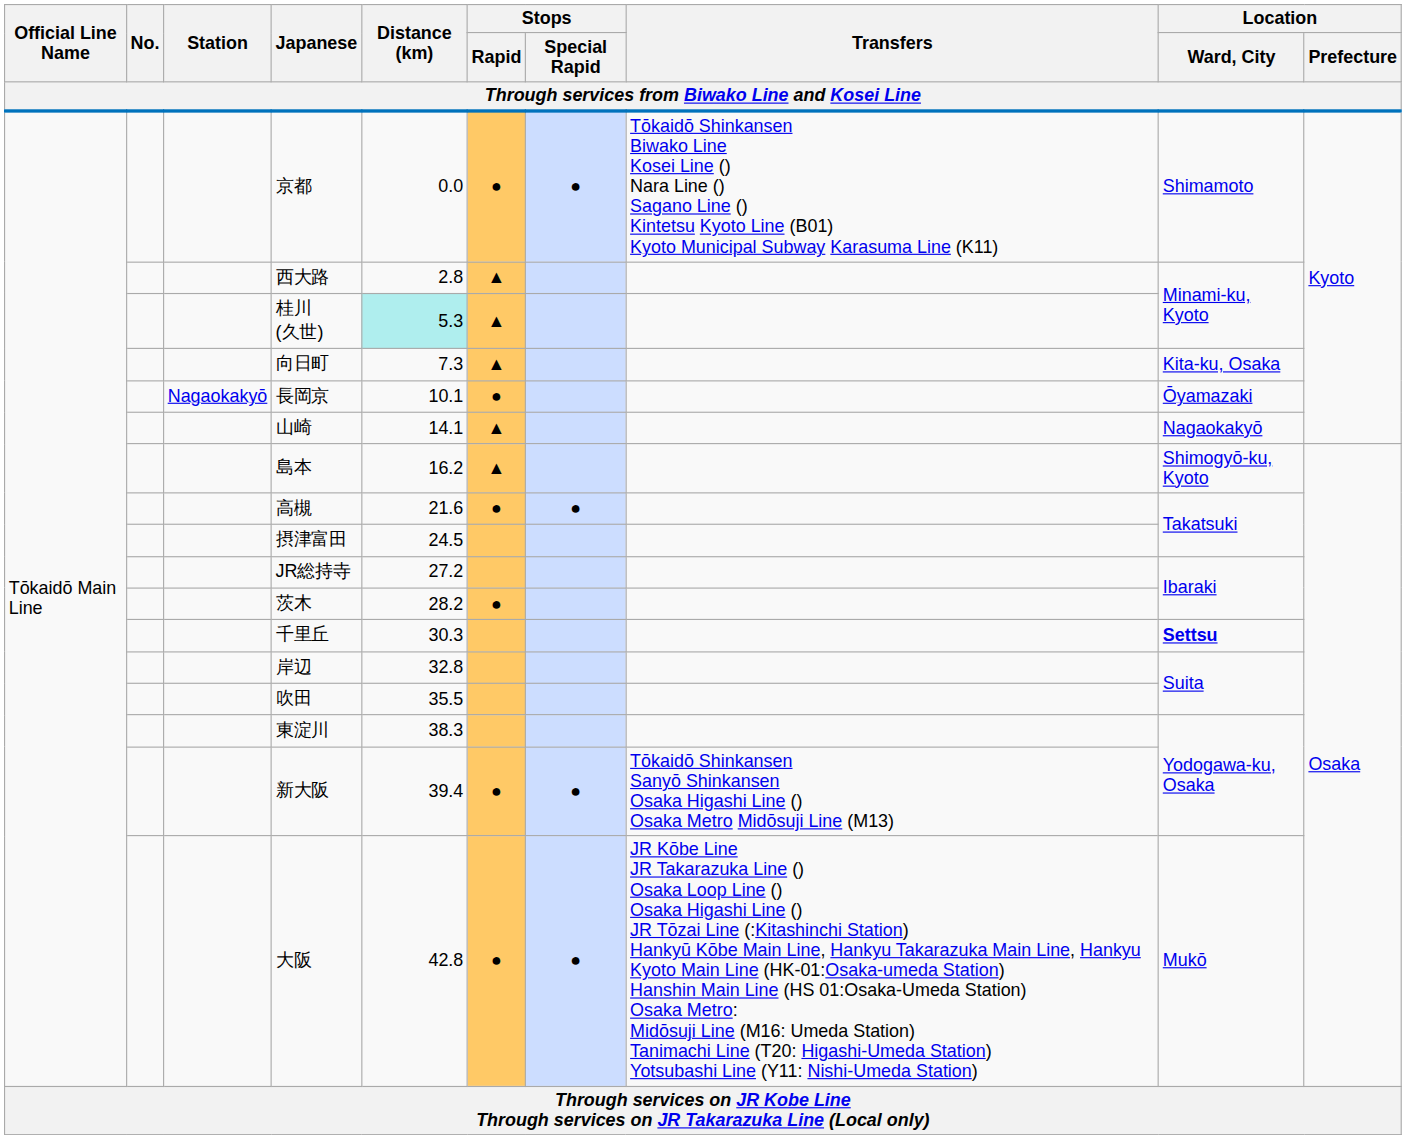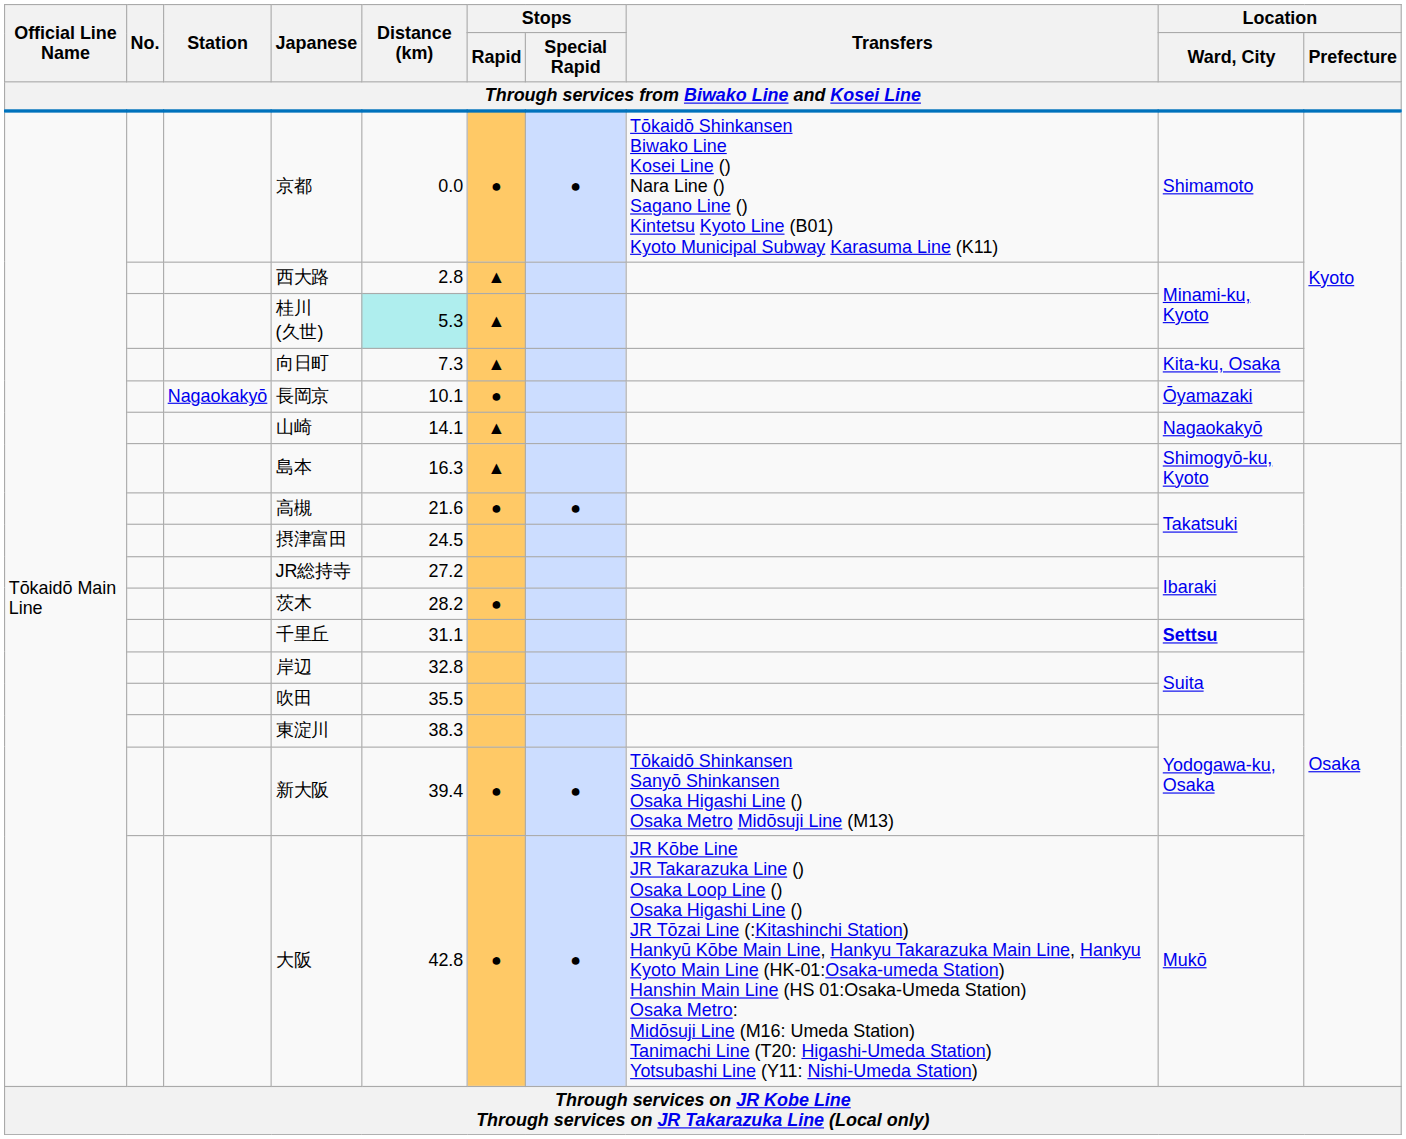 <table class="wikitable">
 <tr>
 <th rowspan="2">Official Line Name</th>
 <th rowspan="2">No.</th>
 <th rowspan="2">Station</th>
 <th rowspan="2">Japanese</th>
 <th rowspan="2">Distance (km)</th>
 <th colspan="2">Stops</th>
 <th rowspan="2">Transfers</th>
 <th colspan="2">Location</th>
 </tr>
 <tr>
 <th>Rapid</th>
 <th>Special Rapid</th>
 <th>Ward, City</th>
 <th>Prefecture</th>
 </tr>
 <tr>
 <th colspan="10" style="border-bottom:solid 3px #0072bc;"><em>Through services from <a href='#'>Biwako Line</a> and <a href='#'>Kosei Line</a></em></th>
 </tr>
 <tr>
 <td rowspan="17">Tōkaidō Main Line</td>
 <td></td>
 <td></td>
 <td>京都</td>
 <td style="text-align:right">0.0</td>
 <td style="background-color:#ffc966;" align="center">●</td>
 <td style="background-color:#cdf;" align="center">●</td>
 <td> <a href='#'>Tōkaidō Shinkansen</a><br> <a href='#'>Biwako Line</a><br> <a href='#'>Kosei Line</a> ()<br> Nara Line ()<br> <a href='#'>Sagano Line</a> ()<br> <a href='#'>Kintetsu</a> <a href='#'>Kyoto Line</a> (B01)<br>  <a href='#'>Kyoto Municipal Subway</a> <a href='#'>Karasuma Line</a> (K11)</td>
 <td><a href='#'>Shimamoto</a></td>
 <td rowspan="6"><a href='#'>Kyoto</a></td>
 </tr>
 <tr>
 <td></td>
 <td></td>
 <td>西大路</td>
 <td style="text-align:right">2.8</td>
 <td style="background-color:#ffc966;" align="center">▲</td>
 <td style="background-color:#cdf;" align="center"></td>
 <td></td>
 <td rowspan="2"><a href='#'>Minami-ku, Kyoto</a></td>
 </tr>
 <tr>
 <td></td>
 <td></td>
 <td>桂川<br>(久世)</td>
 <td style="background: paleturquoise; text-align:right">5.3</td>
 <td style="background-color:#ffc966;" align="center">▲</td>
 <td style="background-color:#cdf;" align="center"></td>
 <td></td>
 </tr>
 <tr>
 <td></td>
 <td></td>
 <td>向日町</td>
 <td style="text-align:right">7.3</td>
 <td style="background-color:#ffc966;" align="center">▲</td>
 <td style="background-color:#cdf;" align="center"></td>
 <td></td>
 <td><a href='#'>Kita-ku, Osaka</a></td>
 </tr>
 <tr>
 <td></td>
 <td><a href='#'>Nagaokakyō</a></td>
 <td>長岡京</td>
 <td style="text-align:right">10.1</td>
 <td style="background-color:#ffc966;" align="center">●</td>
 <td style="background-color:#cdf;" align="center"></td>
 <td></td>
 <td><a href='#'>Ōyamazaki</a></td>
 </tr>
 <tr>
 <td></td>
 <td></td>
 <td>山崎</td>
 <td style="text-align:right">14.1</td>
 <td style="background-color:#ffc966;" align="center">▲</td>
 <td style="background-color:#cdf;" align="center"></td>
 <td></td>
 <td><a href='#'>Nagaokakyō</a></td>
 </tr>
 <tr>
 <td></td>
 <td></td>
 <td>島本</td>
-<td style="text-align:right">16.2</td>
+<td style="text-align:right">16.3</td>
 <td style="background-color:#ffc966;" align="center">▲</td>
 <td style="background-color:#cdf;" align="center"></td>
 <td></td>
 <td><a href='#'>Shimogyō-ku, Kyoto</a></td>
 <td rowspan="11"><a href='#'>Osaka</a></td>
 </tr>
 <tr>
 <td></td>
 <td></td>
 <td>高槻</td>
 <td style="text-align:right">21.6</td>
 <td style="background-color:#ffc966;" align="center">●</td>
 <td style="background-color:#cdf;" align="center">●</td>
 <td></td>
 <td rowspan="2"><a href='#'>Takatsuki</a></td>
 </tr>
 <tr>
 <td></td>
 <td></td>
 <td>摂津富田</td>
 <td style="text-align:right">24.5</td>
 <td style="background-color:#ffc966;" align="center"></td>
 <td style="background-color:#cdf;" align="center"></td>
 <td></td>
 </tr>
 <tr>
 <td></td>
 <td></td>
 <td>JR総持寺</td>
 <td style="text-align:right">27.2</td>
 <td style="background-color:#ffc966;" align="center"></td>
 <td style="background-color:#cdf;" align="center"></td>
 <td></td>
 <td rowspan="2"><a href='#'>Ibaraki</a></td>
 </tr>
 <tr>
 <td></td>
 <td></td>
 <td>茨木</td>
 <td style="text-align:right">28.2</td>
 <td style="background-color:#ffc966;" align="center">●</td>
 <td style="background-color:#cdf;" align="center"></td>
 <td></td>
 </tr>
 <tr>
 <td></td>
 <td></td>
 <td>千里丘</td>
-<td style="text-align:right">30.3</td>
+<td style="text-align:right">31.1</td>
 <td style="background-color:#ffc966;" align="center"></td>
 <td style="background-color:#cdf;" align="center"></td>
 <td></td>
 <td><strong><a href='#'>Settsu</a></strong></td>
 </tr>
 <tr>
 <td></td>
 <td></td>
 <td>岸辺</td>
 <td style="text-align:right">32.8</td>
 <td style="background-color:#ffc966;" align="center"></td>
 <td style="background-color:#cdf;" align="center"></td>
 <td></td>
 <td rowspan="2"><a href='#'>Suita</a></td>
 </tr>
 <tr>
 <td></td>
 <td></td>
 <td>吹田</td>
 <td style="text-align:right">35.5</td>
 <td style="background-color:#ffc966;" align="center"></td>
 <td style="background-color:#cdf;" align="center"></td>
 <td></td>
 </tr>
 <tr>
 <td></td>
 <td></td>
 <td>東淀川</td>
 <td style="text-align:right">38.3</td>
 <td style="background-color:#ffc966;" align="center"></td>
 <td style="background-color:#cdf;" align="center"></td>
 <td></td>
 <td rowspan="2"><a href='#'>Yodogawa-ku, Osaka</a></td>
 </tr>
 <tr>
 <td></td>
 <td></td>
 <td>新大阪</td>
 <td style="text-align:right">39.4</td>
 <td style="background-color:#ffc966;" align="center">●</td>
 <td style="background-color:#cdf;" align="center">●</td>
 <td> <a href='#'>Tōkaidō Shinkansen</a><br> <a href='#'>Sanyō Shinkansen</a><br> <a href='#'>Osaka Higashi Line</a> ()<br> <a href='#'>Osaka Metro</a> <a href='#'>Midōsuji Line</a> (M13)</td>
 </tr>
 <tr>
 <td></td>
 <td></td>
 <td>大阪</td>
 <td style="text-align:right">42.8</td>
 <td style="background-color:#ffc966;" align="center">●</td>
 <td style="background-color:#cdf;" align="center">●</td>
 <td> <a href='#'>JR Kōbe Line</a><br>  <a href='#'>JR Takarazuka Line</a> ()<br>  <a href='#'>Osaka Loop Line</a> ()<br>  <a href='#'>Osaka Higashi Line</a> ()<br> <a href='#'>JR Tōzai Line</a> (:<a href='#'>Kitashinchi Station</a>)<br>  <a href='#'>Hankyū Kōbe Main Line</a>,  <a href='#'>Hankyu Takarazuka Main Line</a>,  <a href='#'>Hankyu Kyoto Main Line</a> (HK-01:<a href='#'>Osaka-umeda Station</a>)<br>  <a href='#'>Hanshin Main Line</a> (HS 01:Osaka-Umeda Station)<br>  <a href='#'>Osaka Metro</a>: <br>  <a href='#'>Midōsuji Line</a> (M16: Umeda Station)<br>  <a href='#'>Tanimachi Line</a> (T20: <a href='#'>Higashi-Umeda Station</a>)<br>  <a href='#'>Yotsubashi Line</a> (Y11: <a href='#'>Nishi-Umeda Station</a>)</td>
 <td><a href='#'>Mukō</a></td>
 </tr>
 <tr style="text-align: center; ">
 <th colspan="10"><em>Through services on <a href='#'>JR Kobe Line</a></em><br><em>Through services on <a href='#'>JR Takarazuka Line</a> (Local only)</em></th>
 </tr>
 </table>
